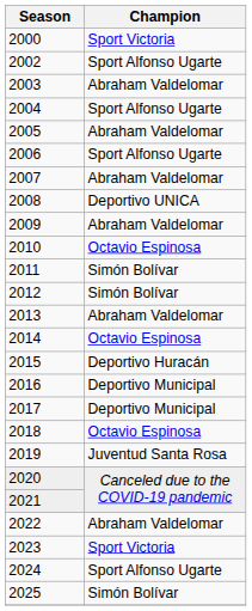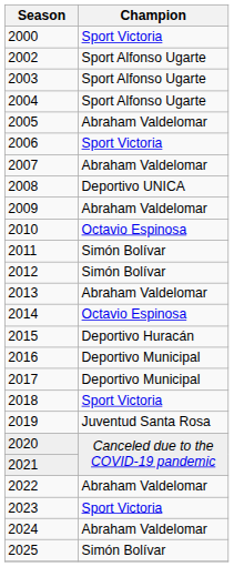 <table class="wikitable sortable">
 <tr>
 <th width=80px>Season</th>
 <th width=170px>Champion</th>
 </tr>
 <tr>
 <td>2000</td>
 <td><a href='#'>Sport Victoria</a></td>
 </tr>
 <tr>
 <td>2002</td>
 <td>Sport Alfonso Ugarte</td>
 </tr>
 <tr>
 <td>2003</td>
-<td>Abraham Valdelomar</td>
+<td>Sport Alfonso Ugarte</td>
 </tr>
 <tr>
 <td>2004</td>
 <td>Sport Alfonso Ugarte</td>
 </tr>
 <tr>
 <td>2005</td>
 <td>Abraham Valdelomar</td>
 </tr>
 <tr>
 <td>2006</td>
-<td>Sport Alfonso Ugarte</td>
+<td><a href='#'>Sport Victoria</a></td>
 </tr>
 <tr>
 <td>2007</td>
 <td>Abraham Valdelomar</td>
 </tr>
 <tr>
 <td>2008</td>
 <td>Deportivo UNICA</td>
 </tr>
 <tr>
 <td>2009</td>
 <td>Abraham Valdelomar</td>
 </tr>
 <tr>
 <td>2010</td>
 <td><a href='#'>Octavio Espinosa</a></td>
 </tr>
 <tr>
 <td>2011</td>
 <td>Simón Bolívar</td>
 </tr>
 <tr>
 <td>2012</td>
 <td>Simón Bolívar</td>
 </tr>
 <tr>
 <td>2013</td>
 <td>Abraham Valdelomar</td>
 </tr>
 <tr>
 <td>2014</td>
 <td><a href='#'>Octavio Espinosa</a></td>
 </tr>
 <tr>
 <td>2015</td>
 <td>Deportivo Huracán</td>
 </tr>
 <tr>
 <td>2016</td>
 <td>Deportivo Municipal</td>
 </tr>
 <tr>
 <td>2017</td>
 <td>Deportivo Municipal</td>
 </tr>
 <tr>
 <td>2018</td>
-<td><a href='#'>Octavio Espinosa</a></td>
+<td><a href='#'>Sport Victoria</a></td>
 </tr>
 <tr>
 <td>2019</td>
 <td>Juventud Santa Rosa</td>
 </tr>
 <tr bgcolor=#efefef>
 <td>2020</td>
 <td rowspan=2 colspan="1" align=center><em>Canceled due to the <a href='#'>COVID-19 pandemic</a></em></td>
 </tr>
 <tr bgcolor=#efefef>
 <td>2021</td>
 </tr>
 <tr>
 <td>2022</td>
 <td>Abraham Valdelomar</td>
 </tr>
 <tr>
 <td>2023</td>
 <td><a href='#'>Sport Victoria</a></td>
 </tr>
 <tr>
 <td>2024</td>
-<td>Sport Alfonso Ugarte</td>
+<td>Abraham Valdelomar</td>
 </tr>
 <tr>
 <td>2025</td>
 <td>Simón Bolívar</td>
 </tr>
 <tr>
 </tr>
 </table>
